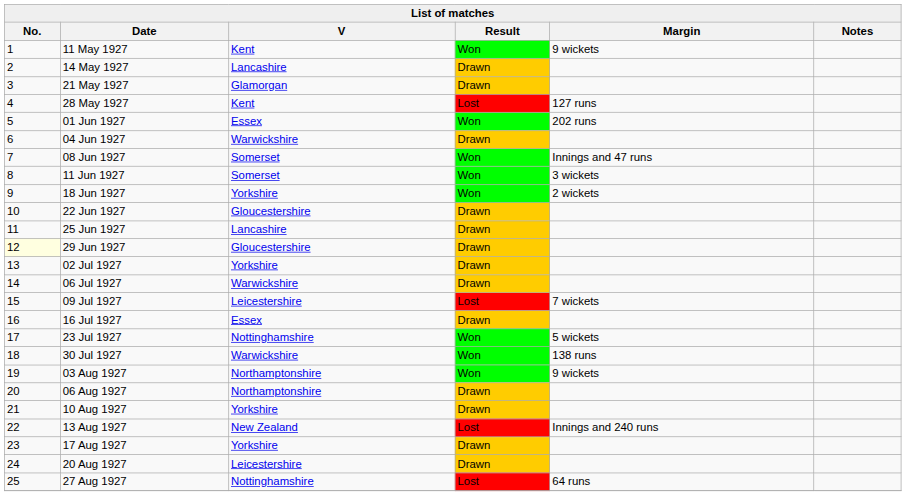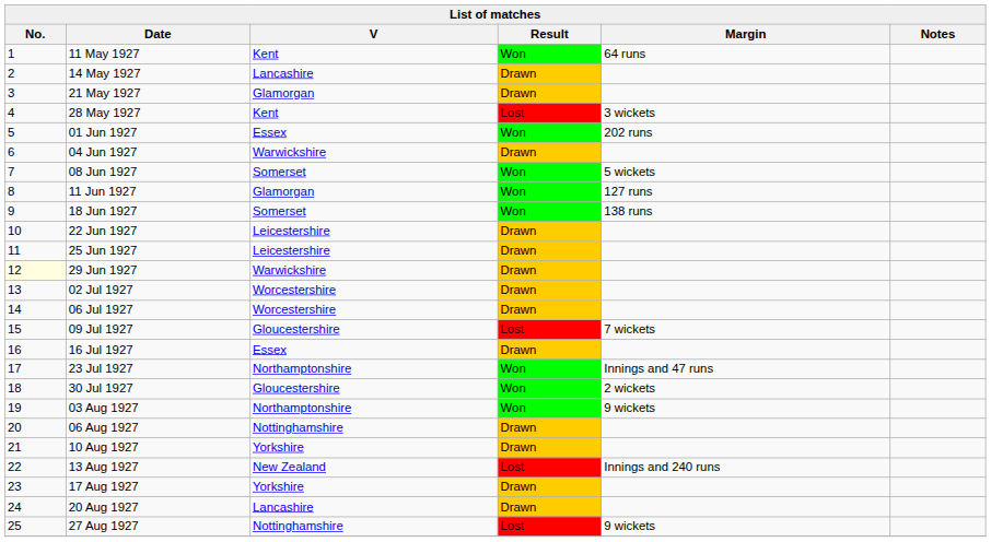 <table class="wikitable" style="width:100%;">
 <tr>
 <th style="background:#efefef;" colspan=6>List of  matches</th>
 </tr>
 <tr style="background:#efefef;">
 <th>No.</th>
 <th>Date</th>
 <th>V</th>
 <th>Result</th>
 <th>Margin</th>
 <th>Notes</th>
 </tr>
 <tr>
 <td>1</td>
 <td>11 May 1927</td>
 <td><a href='#'>Kent</a> <br> </td>
 <td style="background:#0f0;">Won</td>
-<td>9 wickets</td>
+<td>64 runs</td>
 <td></td>
 </tr>
 <tr>
 <td>2</td>
 <td>14 May 1927</td>
 <td><a href='#'>Lancashire</a> <br> </td>
 <td style="background:#fc0;">Drawn</td>
 <td></td>
 <td></td>
 </tr>
 <tr>
 <td>3</td>
 <td>21 May 1927</td>
 <td><a href='#'>Glamorgan</a> <br> </td>
 <td style="background:#fc0;">Drawn</td>
 <td></td>
 <td></td>
 </tr>
 <tr>
 <td>4</td>
 <td>28 May 1927</td>
 <td><a href='#'>Kent</a> <br> </td>
 <td style="background:#f00;">Lost</td>
-<td>127 runs</td>
+<td>3 wickets</td>
 <td></td>
 </tr>
 <tr>
 <td>5</td>
 <td>01 Jun 1927</td>
 <td><a href='#'>Essex</a><br> </td>
 <td style="background:#0f0;">Won</td>
 <td>202 runs</td>
 <td></td>
 </tr>
 <tr>
 <td>6</td>
 <td>04 Jun 1927</td>
 <td><a href='#'>Warwickshire</a> <br> </td>
 <td style="background:#fc0;">Drawn</td>
 <td></td>
 <td></td>
 </tr>
 <tr>
 <td>7</td>
 <td>08 Jun 1927</td>
 <td><a href='#'>Somerset</a><br> </td>
 <td style="background:#0f0;">Won</td>
-<td>Innings and 47 runs</td>
+<td>5 wickets</td>
 <td></td>
 </tr>
 <tr>
 <td>8</td>
 <td>11 Jun 1927</td>
-<td><a href='#'>Somerset</a> <br> </td>
+<td><a href='#'>Glamorgan</a> <br> </td>
 <td style="background:#0f0;">Won</td>
-<td>3 wickets</td>
+<td>127 runs</td>
 <td></td>
 </tr>
 <tr>
 <td>9</td>
 <td>18 Jun 1927</td>
-<td><a href='#'>Yorkshire</a> <br> </td>
+<td><a href='#'>Somerset</a> <br> </td>
 <td style="background:#0f0;">Won</td>
-<td>2 wickets</td>
+<td>138 runs</td>
 <td></td>
 </tr>
 <tr>
 <td>10</td>
 <td>22 Jun 1927</td>
-<td><a href='#'>Gloucestershire</a><br> </td>
+<td><a href='#'>Leicestershire</a> <br> </td>
 <td style="background:#fc0;">Drawn</td>
 <td></td>
 <td></td>
 </tr>
 <tr>
 <td>11</td>
 <td>25 Jun 1927</td>
-<td><a href='#'>Lancashire</a> <br> </td>
+<td><a href='#'>Leicestershire</a> <br> </td>
 <td style="background:#fc0;">Drawn</td>
 <td></td>
 <td></td>
 </tr>
 <tr>
 <td style="background: lightyellow;">12</td>
 <td>29 Jun 1927</td>
-<td><a href='#'>Gloucestershire</a><br> </td>
+<td><a href='#'>Warwickshire</a> <br> </td>
 <td style="background:#fc0;">Drawn</td>
 <td></td>
 <td></td>
 </tr>
 <tr>
 <td>13</td>
 <td>02 Jul 1927</td>
-<td><a href='#'>Yorkshire</a> <br> </td>
+<td><a href='#'>Worcestershire</a><br> </td>
 <td style="background:#fc0;">Drawn</td>
 <td></td>
 <td></td>
 </tr>
 <tr>
 <td>14</td>
 <td>06 Jul 1927</td>
-<td><a href='#'>Warwickshire</a> <br> </td>
+<td><a href='#'>Worcestershire</a><br> </td>
 <td style="background:#fc0;">Drawn</td>
 <td></td>
 <td></td>
 </tr>
 <tr>
 <td>15</td>
 <td>09 Jul 1927</td>
-<td><a href='#'>Leicestershire</a> <br> </td>
+<td><a href='#'>Gloucestershire</a><br> </td>
 <td style="background:#f00;">Lost</td>
 <td>7 wickets</td>
 <td></td>
 </tr>
 <tr>
 <td>16</td>
 <td>16 Jul 1927</td>
 <td><a href='#'>Essex</a><br> </td>
 <td style="background:#fc0;">Drawn</td>
 <td></td>
 <td></td>
 </tr>
 <tr>
 <td>17</td>
 <td>23 Jul 1927</td>
-<td><a href='#'>Nottinghamshire</a><br> </td>
+<td><a href='#'>Northamptonshire</a> <br> </td>
 <td style="background:#0f0;">Won</td>
-<td>5 wickets</td>
+<td>Innings and 47 runs</td>
 <td></td>
 </tr>
 <tr>
 <td>18</td>
 <td>30 Jul 1927</td>
-<td><a href='#'>Warwickshire</a> <br> </td>
+<td><a href='#'>Gloucestershire</a><br> </td>
 <td style="background:#0f0;">Won</td>
-<td>138 runs</td>
+<td>2 wickets</td>
 <td></td>
 </tr>
 <tr>
 <td>19</td>
 <td>03 Aug 1927</td>
 <td><a href='#'>Northamptonshire</a> <br> </td>
 <td style="background:#0f0;">Won</td>
 <td>9 wickets</td>
 <td></td>
 </tr>
 <tr>
 <td>20</td>
 <td>06 Aug 1927</td>
-<td><a href='#'>Northamptonshire</a> <br> </td>
+<td><a href='#'>Nottinghamshire</a><br> </td>
 <td style="background:#fc0;">Drawn</td>
 <td></td>
 <td></td>
 </tr>
 <tr>
 <td>21</td>
 <td>10 Aug 1927</td>
 <td><a href='#'>Yorkshire</a> <br> </td>
 <td style="background:#fc0;">Drawn</td>
 <td></td>
 <td></td>
 </tr>
 <tr>
 <td>22</td>
 <td>13 Aug 1927</td>
 <td><a href='#'>New Zealand</a> <br> </td>
 <td style="background:#f00;">Lost</td>
 <td>Innings and 240 runs</td>
 <td></td>
 </tr>
 <tr>
 <td>23</td>
 <td>17 Aug 1927</td>
 <td><a href='#'>Yorkshire</a> <br> </td>
 <td style="background:#fc0;">Drawn</td>
 <td></td>
 <td></td>
 </tr>
 <tr>
 <td>24</td>
 <td>20 Aug 1927</td>
-<td><a href='#'>Leicestershire</a> <br> </td>
+<td><a href='#'>Lancashire</a> <br> </td>
 <td style="background:#fc0;">Drawn</td>
 <td></td>
 <td></td>
 </tr>
 <tr>
 <td>25</td>
 <td>27 Aug 1927</td>
 <td><a href='#'>Nottinghamshire</a><br> </td>
 <td style="background:#f00;">Lost</td>
-<td>64 runs</td>
+<td>9 wickets</td>
 <td></td>
 </tr>
 <tr>
 </tr>
 </table>
